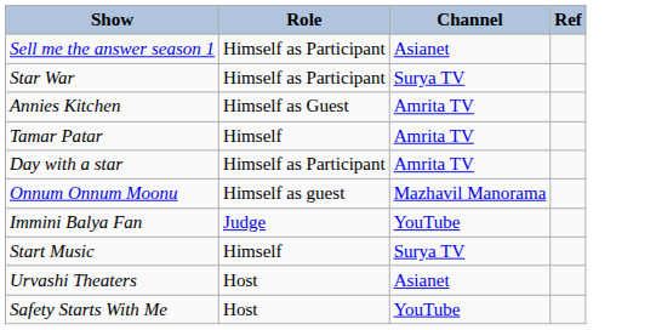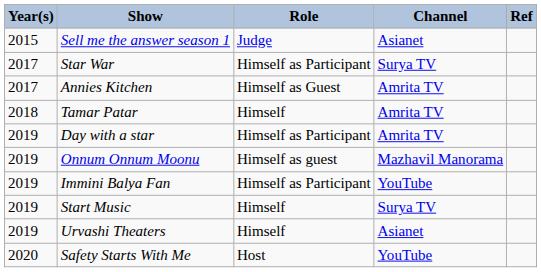 <table class="wikitable">
 <tr>
+<th style="background:#B0C4DE;">Year(s)</th>
 <th style="background:#B0C4DE;">Show</th>
 <th style="background:#B0C4DE;">Role</th>
 <th style="background:#B0C4DE;">Channel</th>
 <th style="background:#B0C4DE;">Ref</th>
 </tr>
 <tr>
+<td>2015</td>
 <td><em><a href='#'>Sell me the answer season 1</a></em></td>
-<td>Himself as Participant</td>
+<td><a href='#'>Judge</a></td>
 <td><a href='#'>Asianet</a></td>
 <td></td>
 </tr>
 <tr>
+<td>2017</td>
 <td><em>Star War</em></td>
 <td>Himself as Participant</td>
 <td><a href='#'>Surya TV</a></td>
 <td></td>
 </tr>
 <tr>
+<td>2017</td>
 <td><em>Annies Kitchen</em></td>
 <td>Himself as Guest</td>
 <td><a href='#'>Amrita TV</a></td>
 <td></td>
 </tr>
 <tr>
+<td>2018</td>
 <td><em>Tamar Patar</em></td>
 <td>Himself</td>
 <td><a href='#'>Amrita TV</a></td>
 <td></td>
 </tr>
 <tr>
+<td>2019</td>
 <td><em>Day with a star</em></td>
 <td>Himself as Participant</td>
 <td><a href='#'>Amrita TV</a></td>
 <td></td>
 </tr>
 <tr>
+<td>2019</td>
 <td><em><a href='#'>Onnum Onnum Moonu</a></em></td>
 <td>Himself as guest</td>
 <td><a href='#'>Mazhavil Manorama</a></td>
 <td></td>
 </tr>
 <tr>
+<td>2019</td>
 <td><em>Immini Balya Fan</em></td>
-<td><a href='#'>Judge</a></td>
+<td>Himself as Participant</td>
 <td><a href='#'>YouTube</a></td>
 <td></td>
 </tr>
 <tr>
+<td>2019</td>
 <td><em>Start Music</em></td>
 <td>Himself</td>
 <td><a href='#'>Surya TV</a></td>
 <td></td>
 </tr>
 <tr>
+<td>2019</td>
 <td><em>Urvashi Theaters</em></td>
-<td>Host</td>
+<td>Himself</td>
 <td><a href='#'>Asianet</a></td>
 <td></td>
 </tr>
 <tr>
+<td>2020</td>
 <td><em>Safety Starts With Me</em></td>
 <td>Host</td>
 <td><a href='#'>YouTube</a></td>
 <td></td>
 </tr>
 </table>
